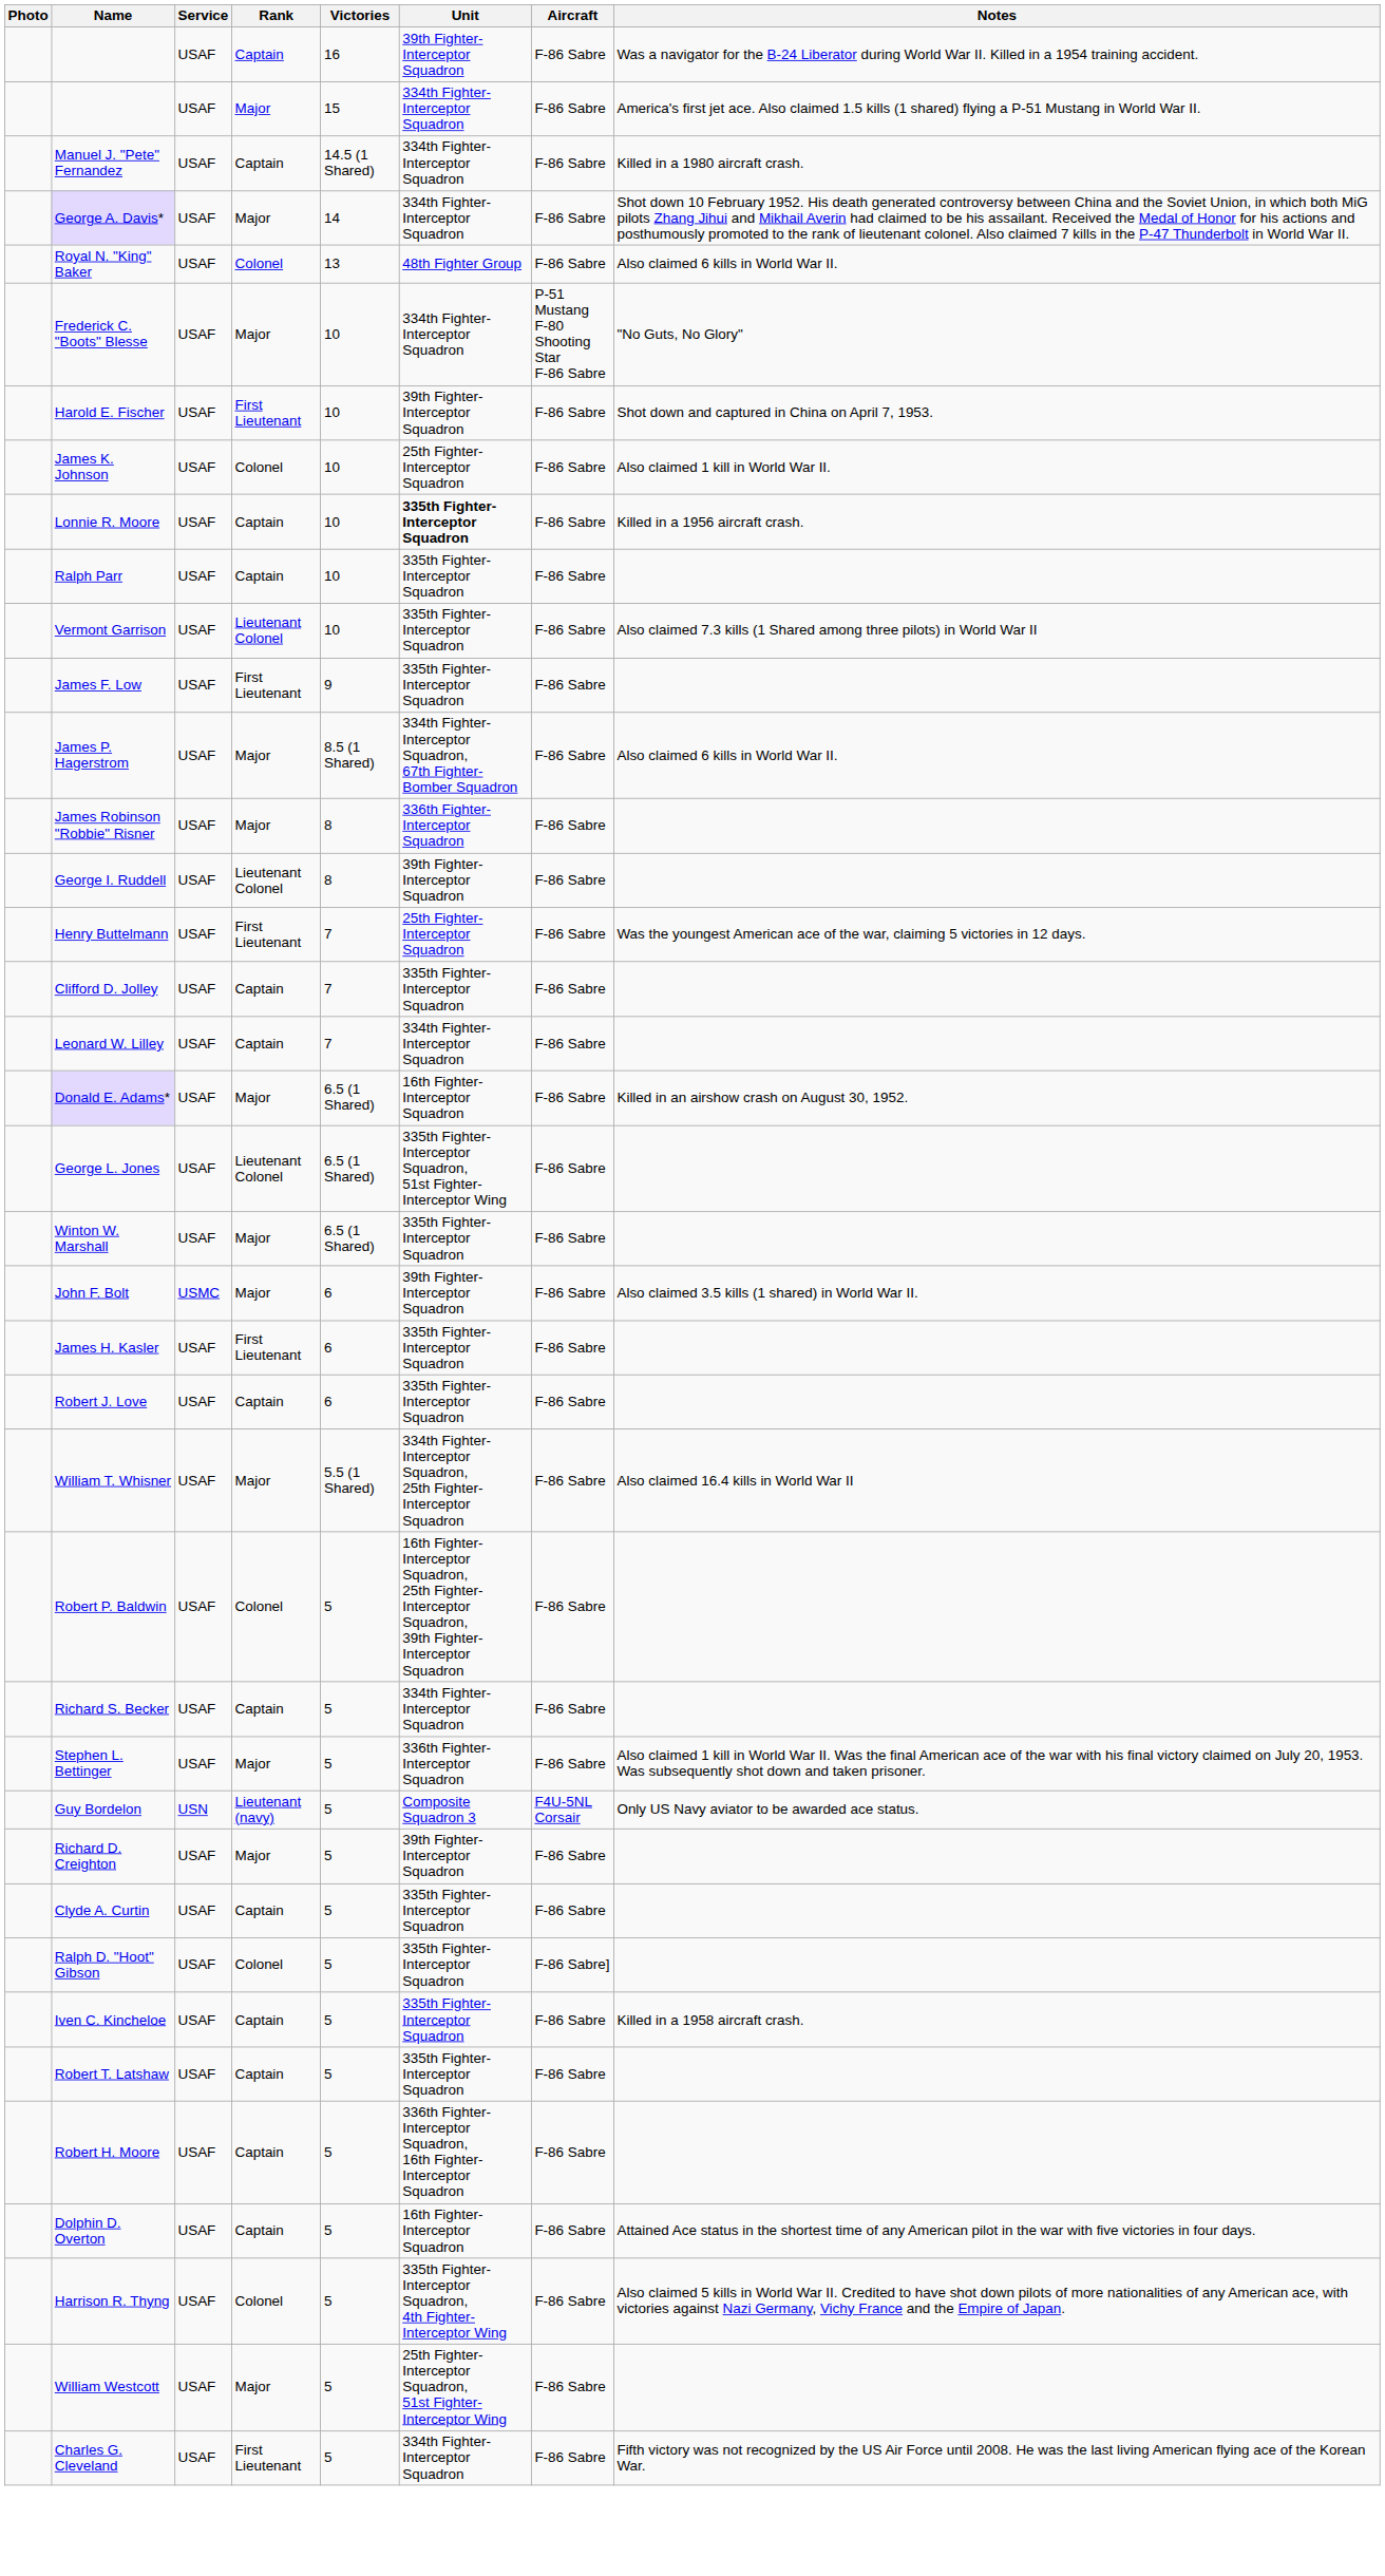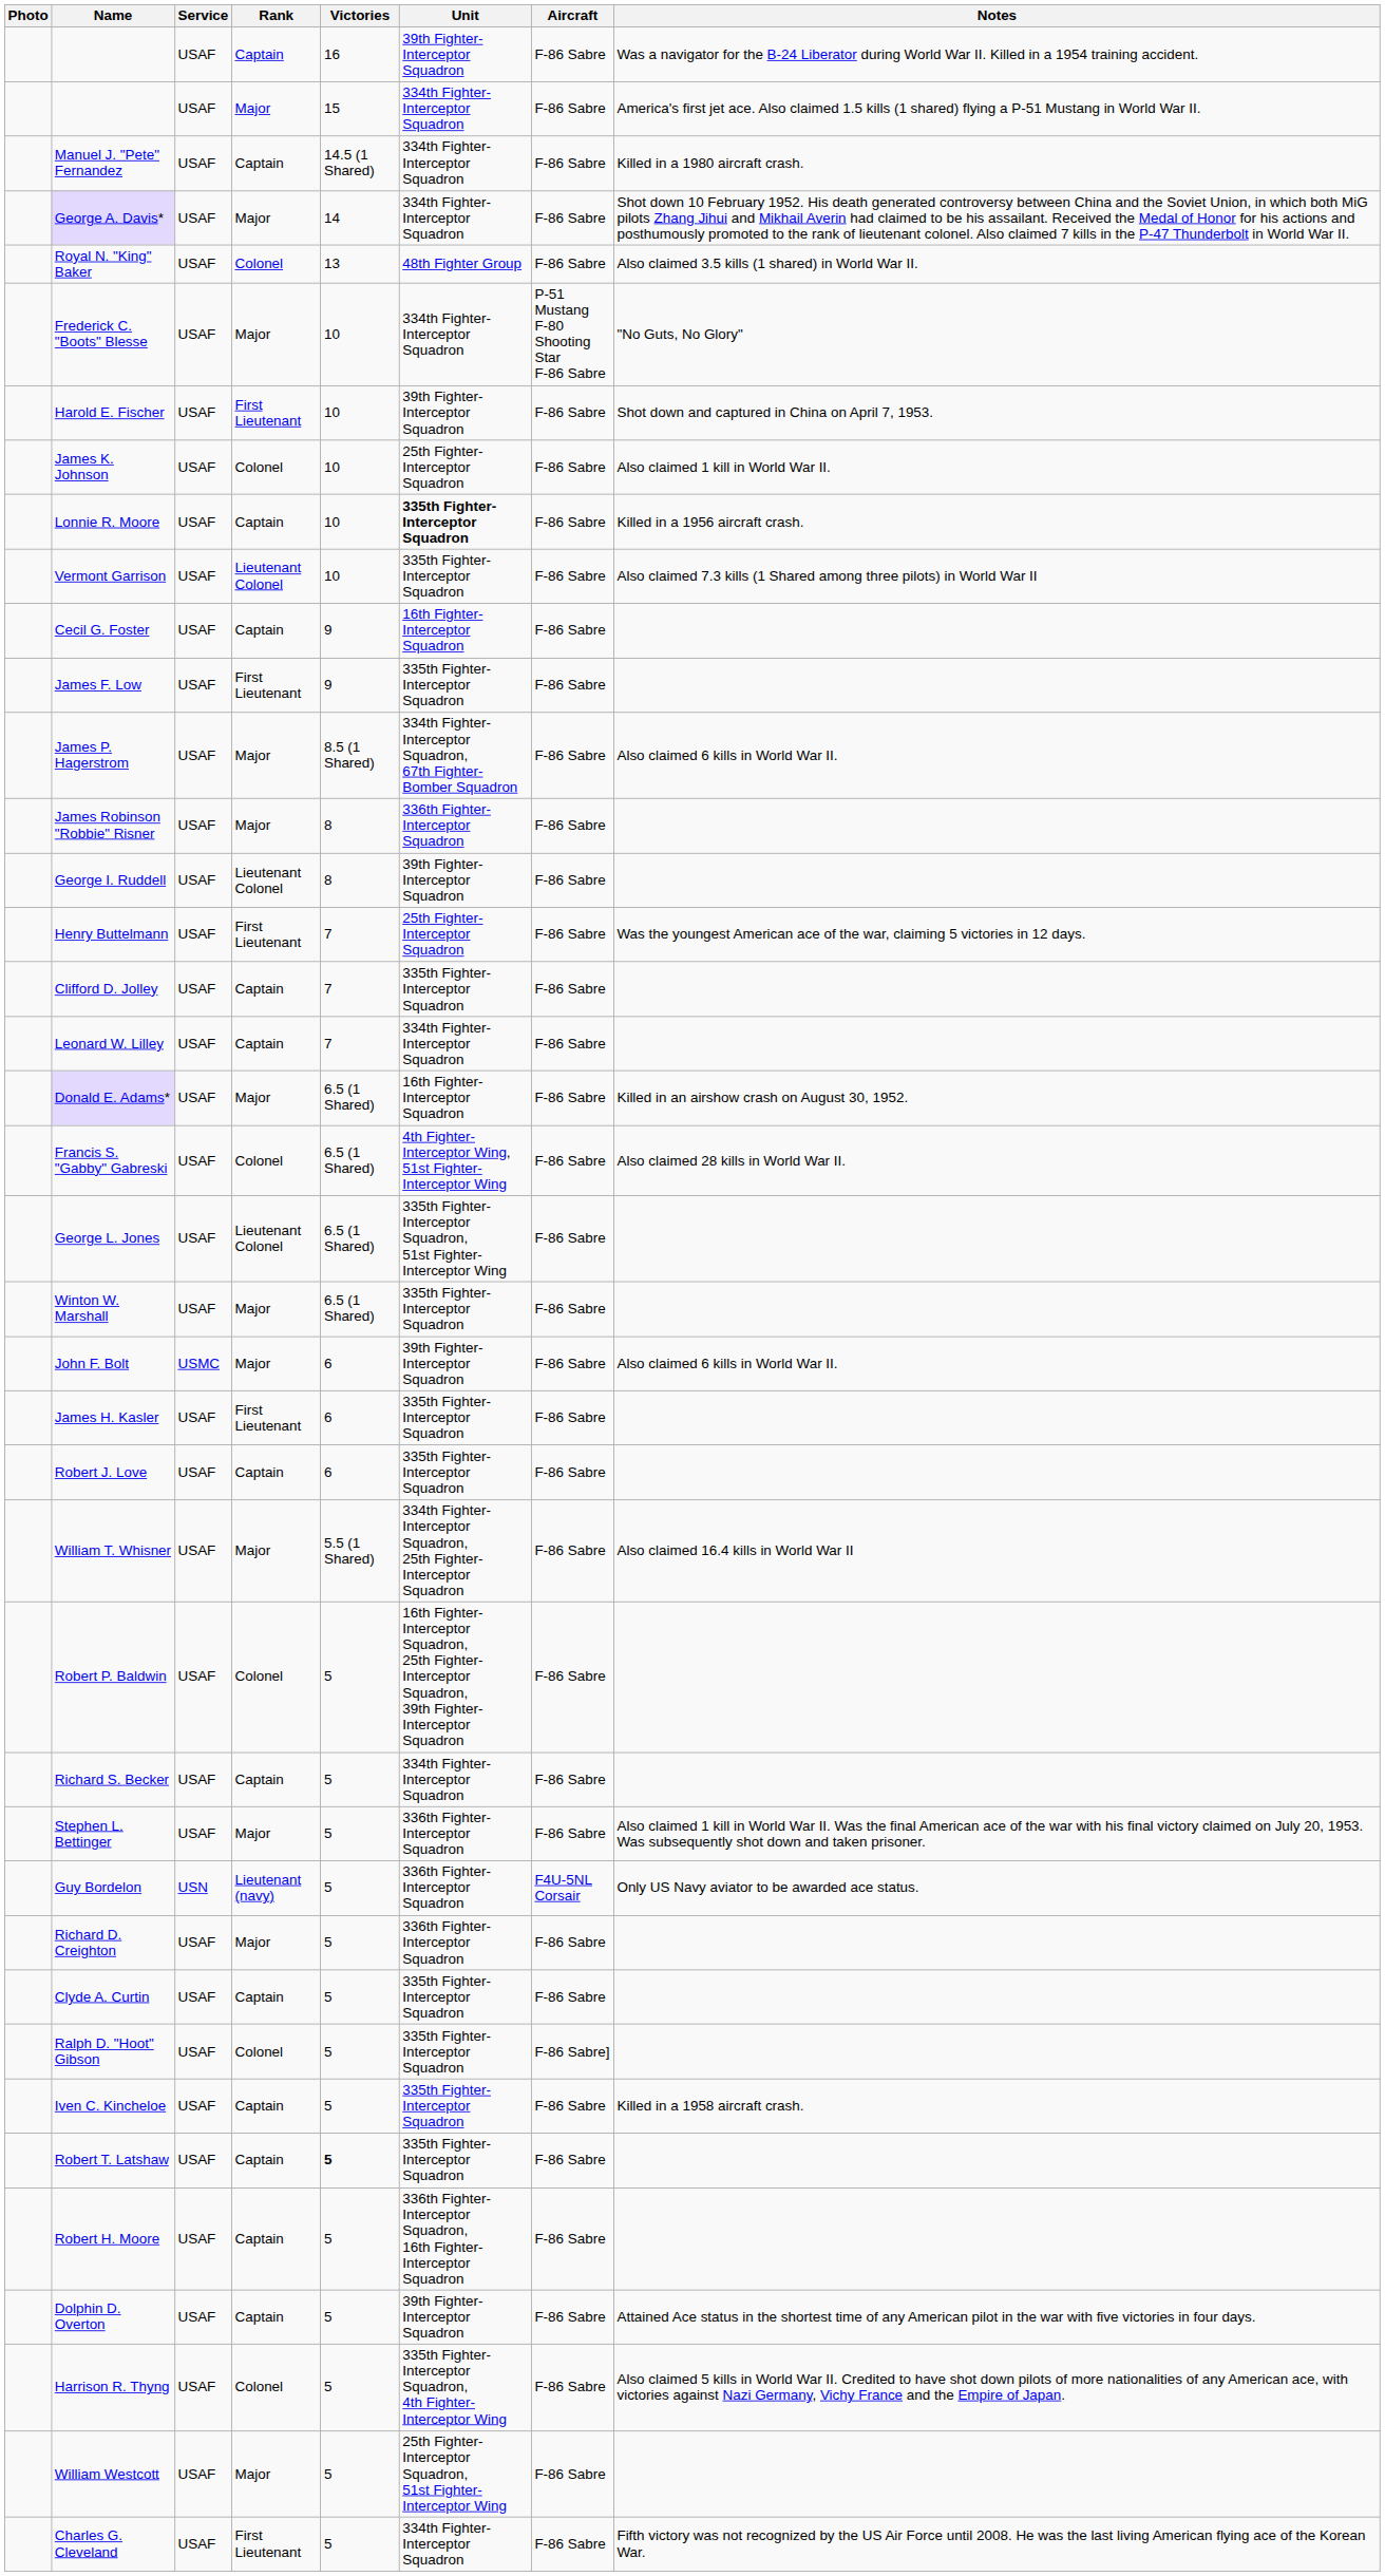 <table class="wikitable sortable" width="98%">
 <tr>
 <th class="unsortable">Photo</th>
 <th>Name</th>
 <th>Service</th>
 <th>Rank</th>
 <th>Victories</th>
 <th>Unit</th>
 <th>Aircraft</th>
 <th class="unsortable">Notes</th>
 </tr>
 <tr>
 <td></td>
 <td></td>
 <td>USAF</td>
 <td><a href='#'>Captain</a></td>
 <td>16</td>
 <td><a href='#'>39th Fighter-Interceptor Squadron</a></td>
 <td>F-86 Sabre</td>
 <td>Was a navigator for the <a href='#'>B-24 Liberator</a> during World War II. Killed in a 1954 training accident.</td>
 </tr>
 <tr>
 <td></td>
 <td></td>
 <td>USAF</td>
 <td><a href='#'>Major</a></td>
 <td>15</td>
 <td><a href='#'>334th Fighter-Interceptor Squadron</a></td>
 <td>F-86 Sabre</td>
 <td>America's first jet ace. Also claimed 1.5 kills (1 shared) flying a P-51 Mustang in World War II.</td>
 </tr>
 <tr>
 <td></td>
 <td><a href='#'>Manuel J. "Pete" Fernandez</a></td>
 <td>USAF</td>
 <td>Captain</td>
 <td>14.5 (1 Shared)</td>
 <td>334th Fighter-Interceptor Squadron</td>
 <td>F-86 Sabre</td>
 <td>Killed in a 1980 aircraft crash.</td>
 </tr>
 <tr>
 <td></td>
 <td style="background:#e3d9ff;"><a href='#'>George A. Davis</a>*</td>
 <td>USAF</td>
 <td>Major</td>
 <td>14</td>
 <td>334th Fighter-Interceptor Squadron</td>
 <td>F-86 Sabre</td>
 <td>Shot down 10 February 1952. His death generated controversy between China and the Soviet Union, in which both MiG pilots <a href='#'>Zhang Jihui</a> and <a href='#'>Mikhail Averin</a> had claimed to be his assailant. Received the <a href='#'>Medal of Honor</a> for his actions and posthumously promoted to the rank of lieutenant colonel. Also claimed 7 kills in the <a href='#'>P-47 Thunderbolt</a> in World War II.</td>
 </tr>
 <tr>
 <td></td>
 <td><a href='#'>Royal N. "King" Baker</a></td>
 <td>USAF</td>
 <td><a href='#'>Colonel</a></td>
 <td>13</td>
 <td><a href='#'>48th Fighter Group</a></td>
 <td>F-86 Sabre</td>
-<td>Also claimed 6 kills in World War II.</td>
+<td>Also claimed 3.5 kills (1 shared) in World War II.</td>
 </tr>
 <tr>
 <td></td>
 <td><a href='#'>Frederick C. "Boots" Blesse</a></td>
 <td>USAF</td>
 <td>Major</td>
 <td>10</td>
 <td>334th Fighter-Interceptor Squadron</td>
 <td>P-51 Mustang<br>F-80 Shooting Star<br>F-86 Sabre</td>
 <td>"No Guts, No Glory"</td>
 </tr>
 <tr>
 <td></td>
 <td><a href='#'>Harold E. Fischer</a></td>
 <td>USAF</td>
 <td><a href='#'>First Lieutenant</a></td>
 <td>10</td>
 <td>39th Fighter-Interceptor Squadron</td>
 <td>F-86 Sabre</td>
 <td>Shot down and captured in China on April 7, 1953.</td>
 </tr>
 <tr>
 <td></td>
 <td><a href='#'>James K. Johnson</a></td>
 <td>USAF</td>
 <td>Colonel</td>
 <td>10</td>
 <td>25th Fighter-Interceptor Squadron</td>
 <td>F-86 Sabre</td>
 <td>Also claimed 1 kill in World War II.</td>
 </tr>
 <tr>
 <td></td>
 <td><a href='#'>Lonnie R. Moore</a></td>
 <td>USAF</td>
 <td>Captain</td>
 <td>10</td>
 <td><strong>335th Fighter-Interceptor Squadron</strong></td>
 <td>F-86 Sabre</td>
 <td>Killed in a 1956 aircraft crash.</td>
 </tr>
 <tr>
 <td></td>
-<td><a href='#'>Ralph Parr</a></td>
-<td>USAF</td>
-<td>Captain</td>
-<td>10</td>
-<td>335th Fighter-Interceptor Squadron</td>
-<td>F-86 Sabre</td>
-<td></td>
-</tr>
-<tr>
-<td></td>
 <td><a href='#'>Vermont Garrison</a></td>
 <td>USAF</td>
 <td><a href='#'>Lieutenant Colonel</a></td>
 <td>10</td>
 <td>335th Fighter-Interceptor Squadron</td>
 <td>F-86 Sabre</td>
 <td>Also claimed 7.3 kills (1 Shared among three pilots) in World War II</td>
+</tr>
+<tr>
+<td></td>
+<td><a href='#'>Cecil G. Foster</a></td>
+<td>USAF</td>
+<td>Captain</td>
+<td>9</td>
+<td><a href='#'>16th Fighter-Interceptor Squadron</a></td>
+<td>F-86 Sabre</td>
+<td></td>
 </tr>
 <tr>
 <td></td>
 <td><a href='#'>James F. Low</a></td>
 <td>USAF</td>
 <td>First Lieutenant</td>
 <td>9</td>
 <td>335th Fighter-Interceptor Squadron</td>
 <td>F-86 Sabre</td>
 <td></td>
 </tr>
 <tr>
 <td></td>
 <td><a href='#'>James P. Hagerstrom</a></td>
 <td>USAF</td>
 <td>Major</td>
 <td>8.5 (1 Shared)</td>
 <td>334th Fighter-Interceptor Squadron,<br><a href='#'>67th Fighter-Bomber Squadron</a></td>
 <td>F-86 Sabre</td>
 <td>Also claimed 6 kills in World War II.</td>
 </tr>
 <tr>
 <td></td>
 <td><a href='#'>James Robinson "Robbie" Risner</a></td>
 <td>USAF</td>
 <td>Major</td>
 <td>8</td>
 <td><a href='#'>336th Fighter-Interceptor Squadron</a></td>
 <td>F-86 Sabre</td>
 <td></td>
 </tr>
 <tr>
 <td></td>
 <td><a href='#'>George I. Ruddell</a></td>
 <td>USAF</td>
 <td>Lieutenant Colonel</td>
 <td>8</td>
 <td>39th Fighter-Interceptor Squadron</td>
 <td>F-86 Sabre</td>
 <td></td>
 </tr>
 <tr>
 <td></td>
 <td><a href='#'>Henry Buttelmann</a></td>
 <td>USAF</td>
 <td>First Lieutenant</td>
 <td>7</td>
 <td><a href='#'>25th Fighter-Interceptor Squadron</a></td>
 <td>F-86 Sabre</td>
 <td>Was the youngest American ace of the war, claiming 5 victories in 12 days.</td>
 </tr>
 <tr>
 <td></td>
 <td><a href='#'>Clifford D. Jolley</a></td>
 <td>USAF</td>
 <td>Captain</td>
 <td>7</td>
 <td>335th Fighter-Interceptor Squadron</td>
 <td>F-86 Sabre</td>
 <td></td>
 </tr>
 <tr>
 <td></td>
 <td><a href='#'>Leonard W. Lilley</a></td>
 <td>USAF</td>
 <td>Captain</td>
 <td>7</td>
 <td>334th Fighter-Interceptor Squadron</td>
 <td>F-86 Sabre</td>
 <td></td>
 </tr>
 <tr>
 <td></td>
 <td style="background:#e3d9ff;"><a href='#'>Donald E. Adams</a>*</td>
 <td>USAF</td>
 <td>Major</td>
 <td>6.5 (1 Shared)</td>
 <td>16th Fighter-Interceptor Squadron</td>
 <td>F-86 Sabre</td>
 <td>Killed in an airshow crash on August 30, 1952.</td>
 </tr>
 <tr>
 <td></td>
+<td><a href='#'>Francis S. "Gabby" Gabreski</a></td>
+<td>USAF</td>
+<td>Colonel</td>
+<td>6.5 (1 Shared)</td>
+<td><a href='#'>4th Fighter-Interceptor Wing</a>,<br><a href='#'>51st Fighter-Interceptor Wing</a></td>
+<td>F-86 Sabre</td>
+<td>Also claimed 28 kills in World War II.</td>
+</tr>
+<tr>
+<td></td>
 <td><a href='#'>George L. Jones</a></td>
 <td>USAF</td>
 <td>Lieutenant Colonel</td>
 <td>6.5 (1 Shared)</td>
 <td>335th Fighter-Interceptor Squadron,<br>51st Fighter-Interceptor Wing</td>
 <td>F-86 Sabre</td>
 <td></td>
 </tr>
 <tr>
 <td></td>
 <td><a href='#'>Winton W. Marshall</a></td>
 <td>USAF</td>
 <td>Major</td>
 <td>6.5 (1 Shared)</td>
 <td>335th Fighter-Interceptor Squadron</td>
 <td>F-86 Sabre</td>
 <td></td>
 </tr>
 <tr>
 <td></td>
 <td><a href='#'>John F. Bolt</a></td>
 <td><a href='#'>USMC</a></td>
 <td>Major</td>
 <td>6</td>
 <td>39th Fighter-Interceptor Squadron</td>
 <td>F-86 Sabre</td>
-<td>Also claimed 3.5 kills (1 shared) in World War II.</td>
+<td>Also claimed 6 kills in World War II.</td>
 </tr>
 <tr>
 <td></td>
 <td><a href='#'>James H. Kasler</a></td>
 <td>USAF</td>
 <td>First Lieutenant</td>
 <td>6</td>
 <td>335th Fighter-Interceptor Squadron</td>
 <td>F-86 Sabre</td>
 <td></td>
 </tr>
 <tr>
 <td></td>
 <td><a href='#'>Robert J. Love</a></td>
 <td>USAF</td>
 <td>Captain</td>
 <td>6</td>
 <td>335th Fighter-Interceptor Squadron</td>
 <td>F-86 Sabre</td>
 <td></td>
 </tr>
 <tr>
 <td></td>
 <td><a href='#'>William T. Whisner</a></td>
 <td>USAF</td>
 <td>Major</td>
 <td>5.5 (1 Shared)</td>
 <td>334th Fighter-Interceptor Squadron,<br>25th Fighter-Interceptor Squadron</td>
 <td>F-86 Sabre</td>
 <td>Also claimed 16.4 kills in World War II</td>
 </tr>
 <tr>
 <td></td>
 <td><a href='#'>Robert P. Baldwin</a></td>
 <td>USAF</td>
 <td>Colonel</td>
 <td>5</td>
 <td>16th Fighter-Interceptor Squadron,<br>25th Fighter-Interceptor Squadron,<br>39th Fighter-Interceptor Squadron</td>
 <td>F-86 Sabre</td>
 <td></td>
 </tr>
 <tr>
 <td></td>
 <td><a href='#'>Richard S. Becker</a></td>
 <td>USAF</td>
 <td>Captain</td>
 <td>5</td>
 <td>334th Fighter-Interceptor Squadron</td>
 <td>F-86 Sabre</td>
 <td></td>
 </tr>
 <tr>
 <td></td>
 <td><a href='#'>Stephen L. Bettinger</a></td>
 <td>USAF</td>
 <td>Major</td>
 <td>5</td>
 <td>336th Fighter-Interceptor Squadron</td>
 <td>F-86 Sabre</td>
 <td>Also claimed 1 kill in World War II. Was the final American ace of the war with his final victory claimed on July 20, 1953. Was subsequently shot down and taken prisoner.</td>
 </tr>
 <tr>
 <td></td>
 <td><a href='#'>Guy Bordelon</a></td>
 <td><a href='#'>USN</a></td>
 <td><a href='#'>Lieutenant (navy)</a></td>
 <td>5</td>
-<td><a href='#'>Composite Squadron 3</a></td>
+<td>336th Fighter-Interceptor Squadron</td>
 <td><a href='#'>F4U-5NL Corsair</a></td>
 <td>Only US Navy aviator to be awarded ace status.</td>
 </tr>
 <tr>
 <td></td>
 <td><a href='#'>Richard D. Creighton</a></td>
 <td>USAF</td>
 <td>Major</td>
 <td>5</td>
-<td>39th Fighter-Interceptor Squadron</td>
+<td>336th Fighter-Interceptor Squadron</td>
 <td>F-86 Sabre</td>
 <td></td>
 </tr>
 <tr>
 <td></td>
 <td><a href='#'>Clyde A. Curtin</a></td>
 <td>USAF</td>
 <td>Captain</td>
 <td>5</td>
 <td>335th Fighter-Interceptor Squadron</td>
 <td>F-86 Sabre</td>
 <td></td>
 </tr>
 <tr>
 <td></td>
 <td><a href='#'>Ralph D. "Hoot" Gibson</a></td>
 <td>USAF</td>
 <td>Colonel</td>
 <td>5</td>
 <td>335th Fighter-Interceptor Squadron</td>
 <td>F-86 Sabre]</td>
 <td></td>
 </tr>
 <tr>
 <td></td>
 <td><a href='#'>Iven C. Kincheloe</a></td>
 <td>USAF</td>
 <td>Captain</td>
 <td>5</td>
 <td><a href='#'>335th Fighter-Interceptor Squadron</a></td>
 <td>F-86 Sabre</td>
 <td>Killed in a 1958 aircraft crash.</td>
 </tr>
 <tr>
 <td></td>
 <td><a href='#'>Robert T. Latshaw</a></td>
 <td>USAF</td>
 <td>Captain</td>
-<td>5</td>
+<td><strong>5</strong></td>
 <td>335th Fighter-Interceptor Squadron</td>
 <td>F-86 Sabre</td>
 <td></td>
 </tr>
 <tr>
 <td></td>
 <td><a href='#'>Robert H. Moore</a></td>
 <td>USAF</td>
 <td>Captain</td>
 <td>5</td>
 <td>336th Fighter-Interceptor Squadron,<br>16th Fighter-Interceptor Squadron</td>
 <td>F-86 Sabre</td>
 <td></td>
 </tr>
 <tr>
 <td></td>
 <td><a href='#'>Dolphin D. Overton</a></td>
 <td>USAF</td>
 <td>Captain</td>
 <td>5</td>
-<td>16th Fighter-Interceptor Squadron</td>
+<td>39th Fighter-Interceptor Squadron</td>
 <td>F-86 Sabre</td>
 <td>Attained Ace status in the shortest time of any American pilot in the war with five victories in four days.</td>
 </tr>
 <tr>
 <td></td>
 <td><a href='#'>Harrison R. Thyng</a></td>
 <td>USAF</td>
 <td>Colonel</td>
 <td>5</td>
 <td>335th Fighter-Interceptor Squadron,<br><a href='#'>4th Fighter-Interceptor Wing</a></td>
 <td>F-86 Sabre</td>
 <td>Also claimed 5 kills in World War II. Credited to have shot down pilots of more nationalities of any American ace, with victories against <a href='#'>Nazi Germany</a>, <a href='#'>Vichy France</a> and the <a href='#'>Empire of Japan</a>.</td>
 </tr>
 <tr>
 <td></td>
 <td><a href='#'>William Westcott</a></td>
 <td>USAF</td>
 <td>Major</td>
 <td>5</td>
 <td>25th Fighter-Interceptor Squadron,<br><a href='#'>51st Fighter-Interceptor Wing</a></td>
 <td>F-86 Sabre</td>
 <td></td>
 </tr>
 <tr>
 <td></td>
 <td><a href='#'>Charles G. Cleveland</a></td>
 <td>USAF</td>
 <td>First Lieutenant</td>
 <td>5</td>
 <td>334th Fighter-Interceptor Squadron</td>
 <td>F-86 Sabre</td>
 <td>Fifth victory was not recognized by the US Air Force until 2008. He was the last living American flying ace of the Korean War.</td>
 </tr>
 </table>
